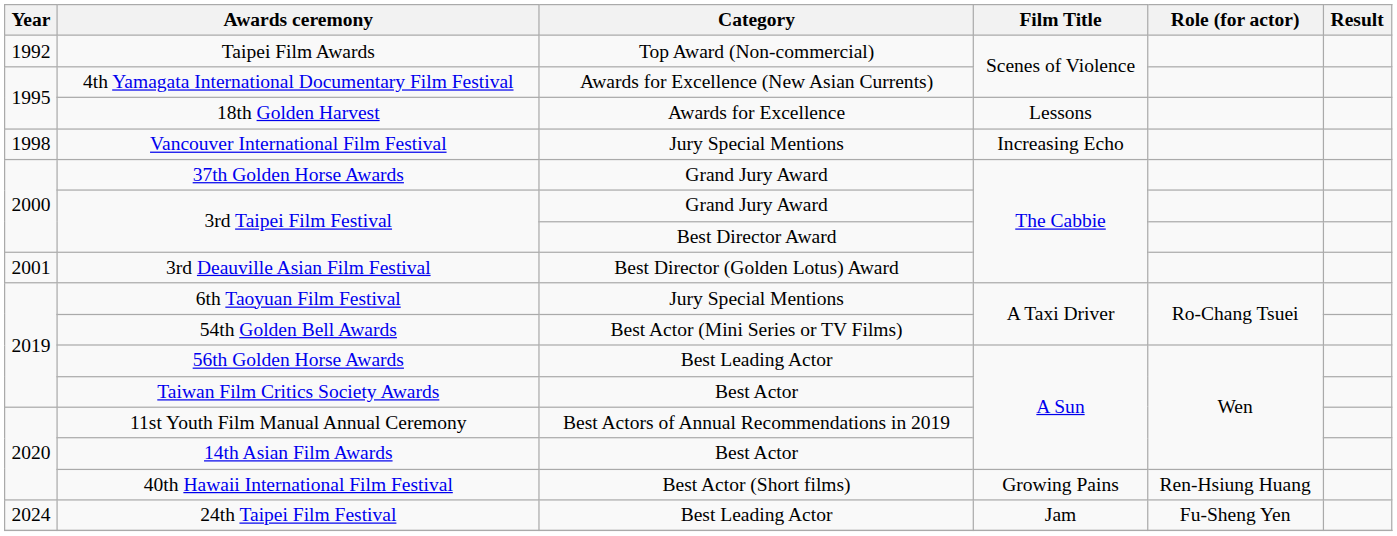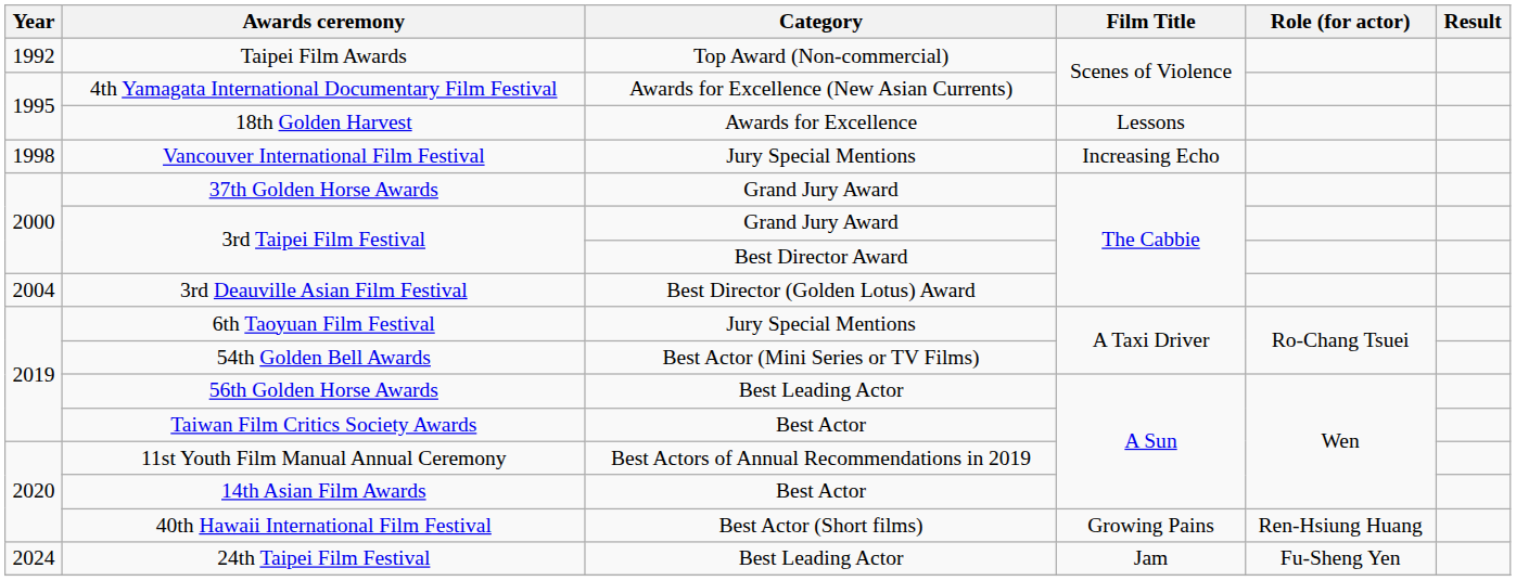 <table class="wikitable"  style="width:90%; text-align:center;">
 <tr>
 <th>Year</th>
 <th>Awards ceremony</th>
 <th>Category</th>
 <th>Film Title</th>
 <th>Role (for actor)</th>
 <th>Result</th>
 </tr>
 <tr>
 <td>1992</td>
 <td>Taipei Film Awards</td>
 <td>Top Award (Non-commercial)</td>
 <td rowspan=2>Scenes of Violence</td>
 <td></td>
 <td></td>
 </tr>
 <tr>
 <td rowspan=2>1995</td>
 <td>4th <a href='#'>Yamagata International Documentary Film Festival</a></td>
 <td>Awards for Excellence (New Asian Currents)</td>
 <td></td>
 <td></td>
 </tr>
 <tr>
 <td>18th <a href='#'>Golden Harvest</a></td>
 <td>Awards for Excellence</td>
 <td>Lessons</td>
 <td></td>
 <td></td>
 </tr>
 <tr>
 <td>1998</td>
 <td><a href='#'>Vancouver International Film Festival</a></td>
 <td>Jury Special Mentions</td>
 <td>Increasing Echo</td>
 <td></td>
 <td></td>
 </tr>
 <tr>
 <td rowspan=3>2000</td>
 <td><a href='#'>37th Golden Horse Awards</a></td>
 <td>Grand Jury Award</td>
 <td rowspan=4><a href='#'>The Cabbie</a></td>
 <td></td>
 <td></td>
 </tr>
 <tr>
 <td rowspan=2>3rd <a href='#'>Taipei Film Festival</a></td>
 <td>Grand Jury Award</td>
 <td></td>
 <td></td>
 </tr>
 <tr>
 <td>Best Director Award</td>
 <td></td>
 <td></td>
 </tr>
 <tr>
-<td>2001</td>
+<td>2004</td>
 <td>3rd <a href='#'>Deauville Asian Film Festival</a></td>
 <td>Best Director (Golden Lotus) Award</td>
 <td></td>
 <td></td>
 </tr>
 <tr>
 <td rowspan=4>2019</td>
 <td>6th <a href='#'>Taoyuan Film Festival</a></td>
 <td>Jury Special Mentions</td>
 <td rowspan=2>A Taxi Driver</td>
 <td rowspan=2>Ro-Chang Tsuei</td>
 <td></td>
 </tr>
 <tr>
 <td>54th <a href='#'>Golden Bell Awards</a></td>
 <td>Best Actor (Mini Series or TV Films)</td>
 <td></td>
 </tr>
 <tr>
 <td><a href='#'>56th Golden Horse Awards</a></td>
 <td>Best Leading Actor</td>
 <td rowspan=4><a href='#'>A Sun</a></td>
 <td rowspan=4>Wen</td>
 <td></td>
 </tr>
 <tr>
 <td><a href='#'>Taiwan Film Critics Society Awards</a></td>
 <td>Best Actor</td>
 <td></td>
 </tr>
 <tr>
 <td rowspan=3>2020</td>
 <td>11st Youth Film Manual Annual Ceremony</td>
 <td>Best Actors of Annual Recommendations in 2019</td>
 <td></td>
 </tr>
 <tr>
 <td><a href='#'>14th Asian Film Awards</a></td>
 <td>Best Actor</td>
 <td></td>
 </tr>
 <tr>
 <td>40th <a href='#'>Hawaii International Film Festival</a></td>
 <td>Best Actor (Short films)</td>
 <td>Growing Pains</td>
 <td>Ren-Hsiung Huang</td>
 <td></td>
 </tr>
 <tr>
 <td rowspan=1>2024</td>
 <td>24th <a href='#'>Taipei Film Festival</a></td>
 <td>Best Leading Actor</td>
 <td>Jam</td>
 <td>Fu-Sheng Yen</td>
 <td></td>
 </tr>
 <tr>
 </tr>
 </table>
